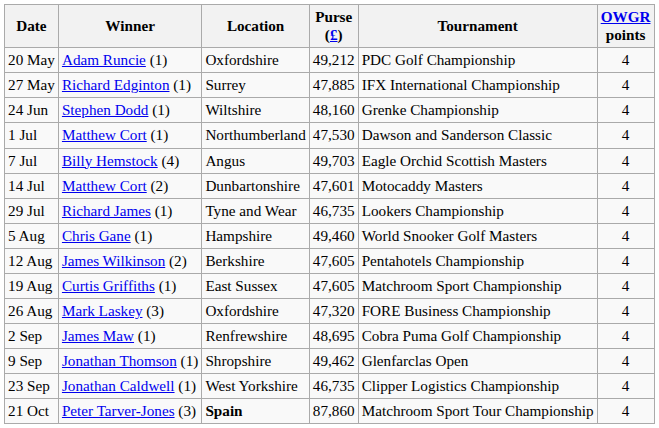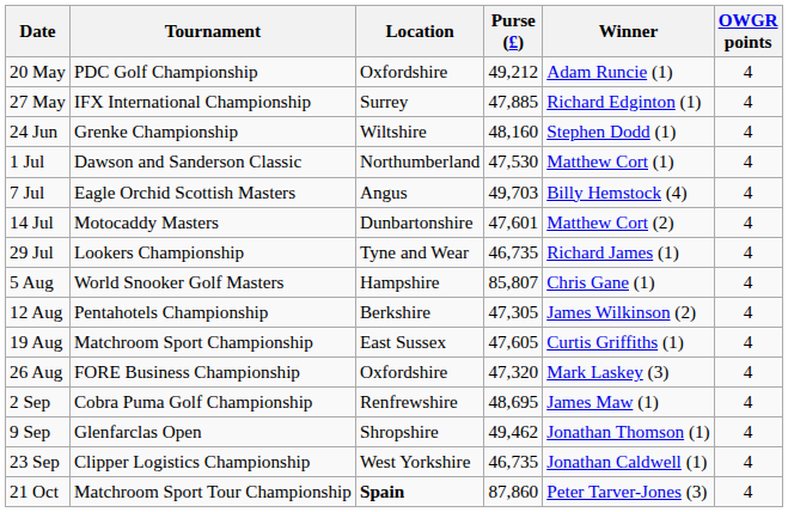 <table class="wikitable" style="font-size:95%;">
 <tr>
 <th>Date</th>
-<th>Winner</th>
+<th>Tournament</th>
 <th>Location</th>
 <th>Purse<br>(<a href='#'>£</a>)</th>
-<th>Tournament</th>
+<th>Winner</th>
 <th><a href='#'>OWGR</a><br>points</th>
 </tr>
 <tr>
 <td>20 May</td>
-<td> <a href='#'>Adam Runcie</a> (1)</td>
+<td>PDC Golf Championship</td>
 <td>Oxfordshire</td>
 <td align=right>49,212</td>
-<td>PDC Golf Championship</td>
+<td> <a href='#'>Adam Runcie</a> (1)</td>
 <td align=center>4</td>
 </tr>
 <tr>
 <td>27 May</td>
-<td> <a href='#'>Richard Edginton</a> (1)</td>
+<td>IFX International Championship</td>
 <td>Surrey</td>
 <td align=right>47,885</td>
-<td>IFX International Championship</td>
+<td> <a href='#'>Richard Edginton</a> (1)</td>
 <td align=center>4</td>
 </tr>
 <tr>
 <td>24 Jun</td>
-<td> <a href='#'>Stephen Dodd</a> (1)</td>
+<td>Grenke Championship</td>
 <td>Wiltshire</td>
 <td align=right>48,160</td>
-<td>Grenke Championship</td>
+<td> <a href='#'>Stephen Dodd</a> (1)</td>
 <td align=center>4</td>
 </tr>
 <tr>
 <td>1 Jul</td>
-<td> <a href='#'>Matthew Cort</a> (1)</td>
+<td>Dawson and Sanderson Classic</td>
 <td>Northumberland</td>
 <td align=right>47,530</td>
-<td>Dawson and Sanderson Classic</td>
+<td> <a href='#'>Matthew Cort</a> (1)</td>
 <td align=center>4</td>
 </tr>
 <tr>
 <td>7 Jul</td>
-<td> <a href='#'>Billy Hemstock</a> (4)</td>
+<td>Eagle Orchid Scottish Masters</td>
 <td>Angus</td>
 <td align=right>49,703</td>
-<td>Eagle Orchid Scottish Masters</td>
+<td> <a href='#'>Billy Hemstock</a> (4)</td>
 <td align=center>4</td>
 </tr>
 <tr>
 <td>14 Jul</td>
-<td> <a href='#'>Matthew Cort</a> (2)</td>
+<td>Motocaddy Masters</td>
 <td>Dunbartonshire</td>
 <td align=right>47,601</td>
-<td>Motocaddy Masters</td>
+<td> <a href='#'>Matthew Cort</a> (2)</td>
 <td align=center>4</td>
 </tr>
 <tr>
 <td>29 Jul</td>
-<td> <a href='#'>Richard James</a> (1)</td>
+<td>Lookers Championship</td>
 <td>Tyne and Wear</td>
 <td align=right>46,735</td>
-<td>Lookers Championship</td>
+<td> <a href='#'>Richard James</a> (1)</td>
 <td align=center>4</td>
 </tr>
 <tr>
 <td>5 Aug</td>
+<td>World Snooker Golf Masters</td>
+<td>Hampshire</td>
+<td align=right>85,807</td>
 <td> <a href='#'>Chris Gane</a> (1)</td>
-<td>Hampshire</td>
-<td align=right>49,460</td>
-<td>World Snooker Golf Masters</td>
 <td align=center>4</td>
 </tr>
 <tr>
 <td>12 Aug</td>
+<td>Pentahotels Championship</td>
+<td>Berkshire</td>
+<td align=right>47,305</td>
 <td> <a href='#'>James Wilkinson</a> (2)</td>
-<td>Berkshire</td>
-<td align=right>47,605</td>
-<td>Pentahotels Championship</td>
 <td align=center>4</td>
 </tr>
 <tr>
 <td>19 Aug</td>
-<td> <a href='#'>Curtis Griffiths</a> (1)</td>
+<td>Matchroom Sport Championship</td>
 <td>East Sussex</td>
 <td align=right>47,605</td>
-<td>Matchroom Sport Championship</td>
+<td> <a href='#'>Curtis Griffiths</a> (1)</td>
 <td align=center>4</td>
 </tr>
 <tr>
 <td>26 Aug</td>
-<td> <a href='#'>Mark Laskey</a> (3)</td>
+<td>FORE Business Championship</td>
 <td>Oxfordshire</td>
 <td align=right>47,320</td>
-<td>FORE Business Championship</td>
+<td> <a href='#'>Mark Laskey</a> (3)</td>
 <td align=center>4</td>
 </tr>
 <tr>
 <td>2 Sep</td>
-<td> <a href='#'>James Maw</a> (1)</td>
+<td>Cobra Puma Golf Championship</td>
 <td>Renfrewshire</td>
 <td align=right>48,695</td>
-<td>Cobra Puma Golf Championship</td>
+<td> <a href='#'>James Maw</a> (1)</td>
 <td align=center>4</td>
 </tr>
 <tr>
 <td>9 Sep</td>
-<td> <a href='#'>Jonathan Thomson</a> (1)</td>
+<td>Glenfarclas Open</td>
 <td>Shropshire</td>
 <td align=right>49,462</td>
-<td>Glenfarclas Open</td>
+<td> <a href='#'>Jonathan Thomson</a> (1)</td>
 <td align=center>4</td>
 </tr>
 <tr>
 <td>23 Sep</td>
-<td> <a href='#'>Jonathan Caldwell</a> (1)</td>
+<td>Clipper Logistics Championship</td>
 <td>West Yorkshire</td>
 <td align=right>46,735</td>
-<td>Clipper Logistics Championship</td>
+<td> <a href='#'>Jonathan Caldwell</a> (1)</td>
 <td align=center>4</td>
 </tr>
 <tr>
 <td>21 Oct</td>
-<td> <a href='#'>Peter Tarver-Jones</a> (3)</td>
+<td>Matchroom Sport Tour Championship</td>
 <td><strong>Spain</strong></td>
 <td align=right>87,860</td>
-<td>Matchroom Sport Tour Championship</td>
+<td> <a href='#'>Peter Tarver-Jones</a> (3)</td>
 <td align=center>4</td>
 </tr>
 </table>
